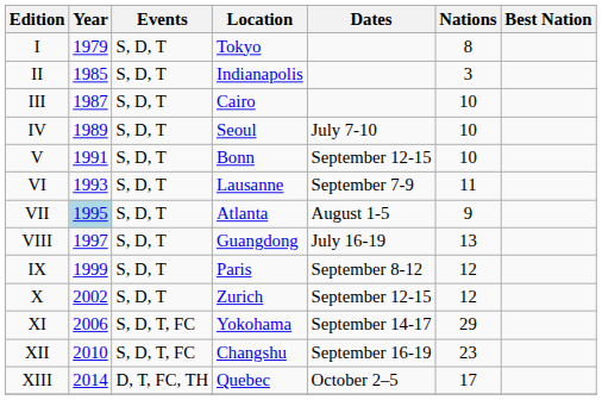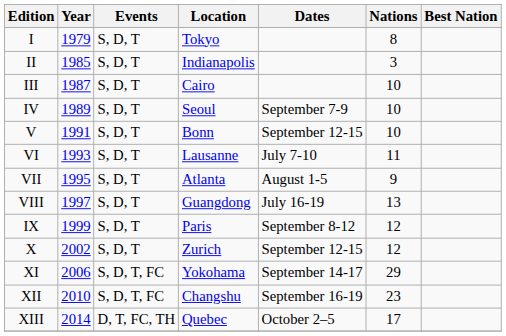 <table class=wikitable>
 <tr>
 <th>Edition</th>
 <th>Year</th>
 <th>Events</th>
 <th>Location</th>
 <th>Dates</th>
 <th>Nations</th>
 <th>Best Nation</th>
 </tr>
 <tr>
 <td align=center>I</td>
 <td><a href='#'>1979</a></td>
 <td>S, D, T</td>
 <td> <a href='#'>Tokyo</a></td>
 <td></td>
 <td align=center>8</td>
 <td></td>
 </tr>
 <tr>
 <td align=center>II</td>
 <td><a href='#'>1985</a></td>
 <td>S, D, T</td>
 <td> <a href='#'>Indianapolis</a></td>
 <td></td>
 <td align=center>3</td>
 <td></td>
 </tr>
 <tr>
 <td align=center>III</td>
 <td><a href='#'>1987</a></td>
 <td>S, D, T</td>
 <td> <a href='#'>Cairo</a></td>
 <td></td>
 <td align=center>10</td>
 <td></td>
 </tr>
 <tr>
 <td align=center>IV</td>
 <td><a href='#'>1989</a></td>
 <td>S, D, T</td>
 <td> <a href='#'>Seoul</a></td>
-<td>July 7-10</td>
+<td>September 7-9</td>
 <td align=center>10</td>
 <td></td>
 </tr>
 <tr>
 <td align=center>V</td>
 <td><a href='#'>1991</a></td>
 <td>S, D, T</td>
 <td> <a href='#'>Bonn</a></td>
 <td>September 12-15</td>
 <td align=center>10</td>
 <td></td>
 </tr>
 <tr>
 <td align=center>VI</td>
 <td><a href='#'>1993</a></td>
 <td>S, D, T</td>
 <td> <a href='#'>Lausanne</a></td>
-<td>September 7-9</td>
+<td>July 7-10</td>
 <td align=center>11</td>
 <td></td>
 </tr>
 <tr>
 <td align=center>VII</td>
-<td style="background: lightblue;"><a href='#'>1995</a></td>
+<td><a href='#'>1995</a></td>
 <td>S, D, T</td>
 <td> <a href='#'>Atlanta</a></td>
 <td>August 1-5</td>
 <td align=center>9</td>
 <td></td>
 </tr>
 <tr>
 <td align=center>VIII</td>
 <td><a href='#'>1997</a></td>
 <td>S, D, T</td>
 <td> <a href='#'>Guangdong</a></td>
 <td>July 16-19</td>
 <td align=center>13</td>
 <td></td>
 </tr>
 <tr>
 <td align=center>IX</td>
 <td><a href='#'>1999</a></td>
 <td>S, D, T</td>
 <td> <a href='#'>Paris</a></td>
 <td>September 8-12</td>
 <td align=center>12</td>
 <td></td>
 </tr>
 <tr>
 <td align=center>X</td>
 <td><a href='#'>2002</a></td>
 <td>S, D, T</td>
 <td> <a href='#'>Zurich</a></td>
 <td>September 12-15</td>
 <td align=center>12</td>
 <td></td>
 </tr>
 <tr>
 <td align=center>XI</td>
 <td><a href='#'>2006</a></td>
 <td>S, D, T, FC</td>
 <td> <a href='#'>Yokohama</a></td>
 <td>September 14-17</td>
 <td align=center>29</td>
 <td></td>
 </tr>
 <tr>
 <td align=center>XII</td>
 <td><a href='#'>2010</a></td>
 <td>S, D, T, FC</td>
 <td> <a href='#'>Changshu</a></td>
 <td>September 16-19</td>
 <td align=center>23</td>
 <td></td>
 </tr>
 <tr>
 <td align=center>XIII</td>
 <td><a href='#'>2014</a></td>
 <td>D, T, FC, TH</td>
 <td> <a href='#'>Quebec</a></td>
 <td>October 2–5</td>
 <td align=center>17</td>
 <td></td>
 </tr>
 <tr>
 </tr>
 </table>
